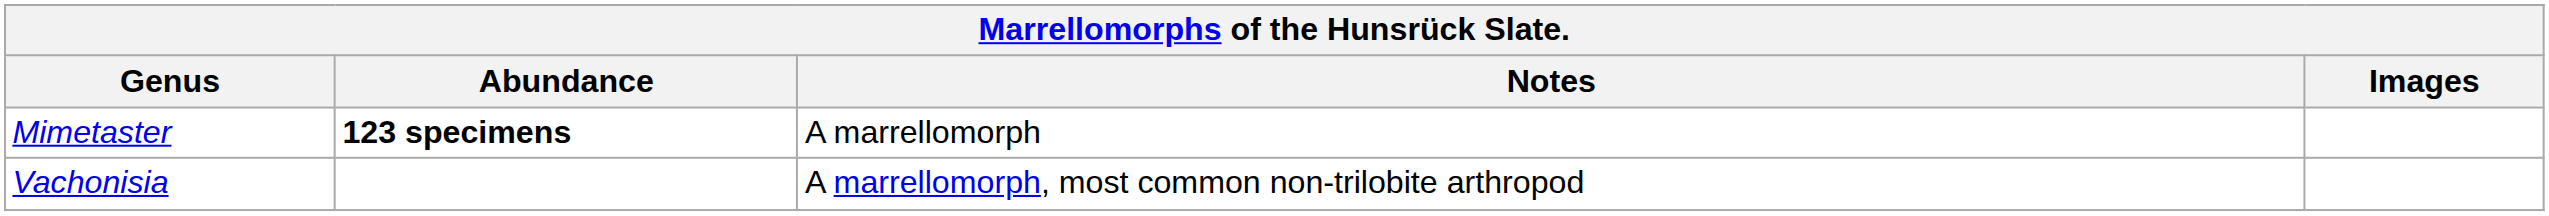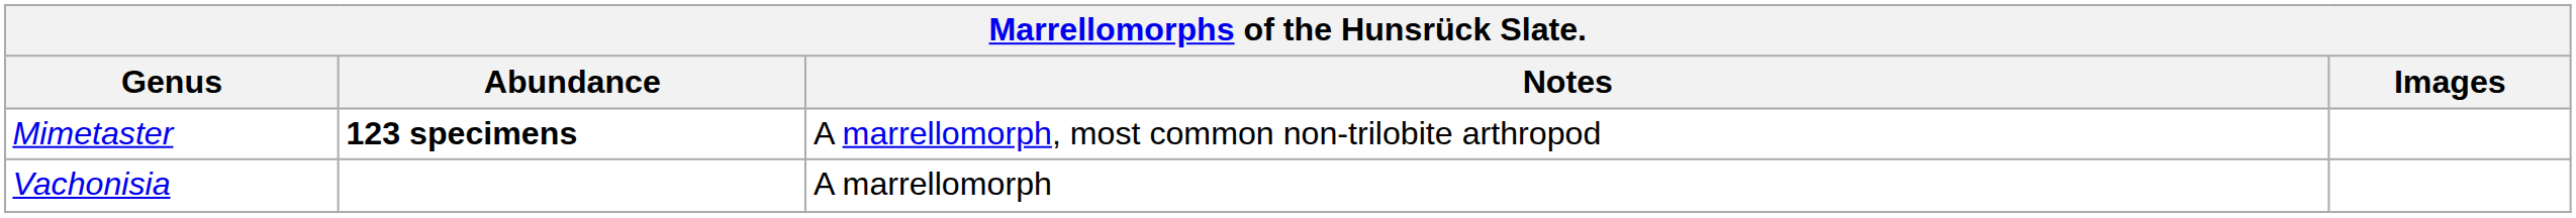 <table class="wikitable sortable" style="background:white; width:100%;">
 <tr>
 <th colspan="5" align="center"><a href='#'>Marrellomorphs</a> of the Hunsrück Slate.</th>
 </tr>
 <tr>
 <th>Genus</th>
 <th>Abundance</th>
 <th>Notes</th>
 <th>Images</th>
 </tr>
 <tr>
 <td><em><a href='#'>Mimetaster</a></em></td>
 <td><strong>123 specimens</strong></td>
-<td>A marrellomorph</td>
+<td>A <a href='#'>marrellomorph</a>, most common non-trilobite arthropod</td>
 <td></td>
 </tr>
 <tr>
 <td><em><a href='#'>Vachonisia</a></em></td>
 <td></td>
-<td>A <a href='#'>marrellomorph</a>, most common non-trilobite arthropod</td>
+<td>A marrellomorph</td>
 <td></td>
 </tr>
 </table>
